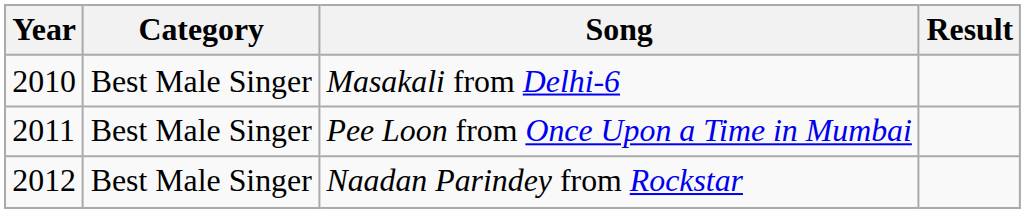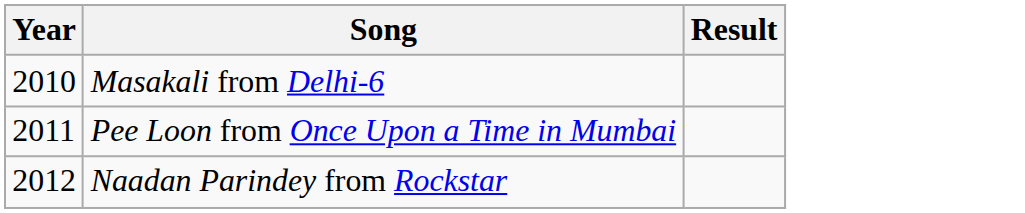 <table class="wikitable">
 <tr ---- bgcolor="#ebf5ff">
 <th>Year</th>
-<th>Category</th>
 <th>Song</th>
 <th>Result</th>
 </tr>
 <tr>
 <td>2010</td>
-<td>Best Male Singer</td>
 <td><em>Masakali</em> from <em><a href='#'>Delhi-6</a></em></td>
 <td></td>
 </tr>
 <tr>
 <td>2011</td>
-<td>Best Male Singer</td>
 <td><em>Pee Loon</em> from <em><a href='#'>Once Upon a Time in Mumbai</a></em></td>
 <td></td>
 </tr>
 <tr>
 <td>2012</td>
-<td>Best Male Singer</td>
 <td><em>Naadan Parindey</em> from <em><a href='#'>Rockstar</a></em></td>
 <td></td>
 </tr>
 </table>
